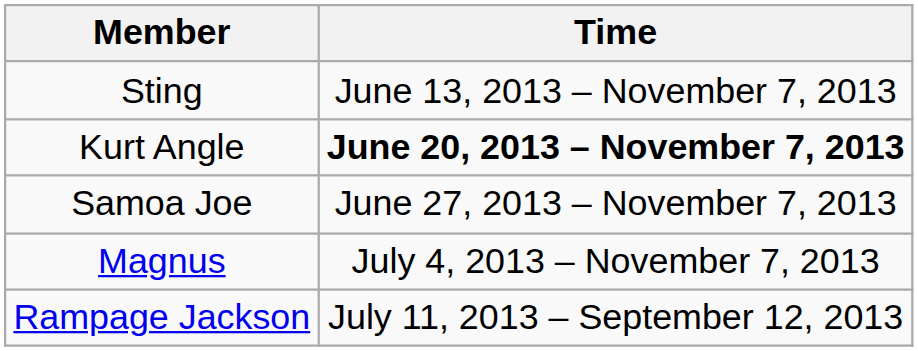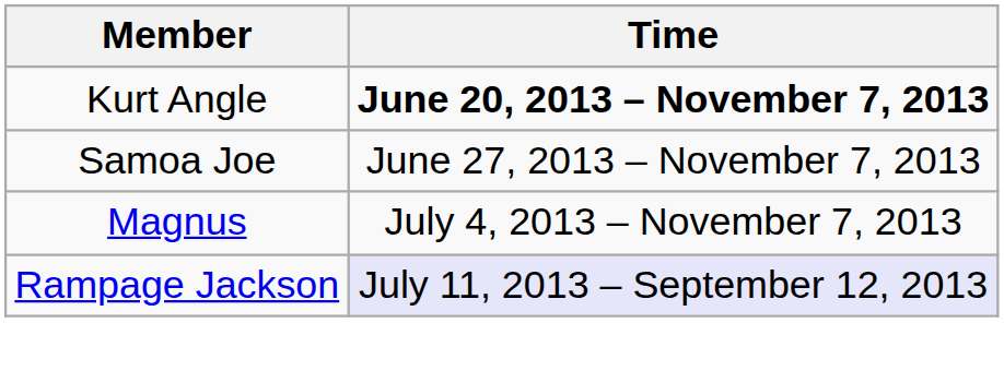 <table class="wikitable sortable" style="text-align:center;">
 <tr>
 <th>Member</th>
 <th>Time</th>
-</tr>
-<tr>
-<td>Sting</td>
-<td>June 13, 2013 – November 7, 2013</td>
 </tr>
 <tr>
 <td>Kurt Angle</td>
 <td><strong>June 20, 2013 – November 7, 2013</strong></td>
 </tr>
 <tr>
 <td>Samoa Joe</td>
 <td>June 27, 2013 – November 7, 2013</td>
 </tr>
 <tr>
 <td><a href='#'>Magnus</a></td>
 <td>July 4, 2013 – November 7, 2013</td>
 </tr>
 <tr>
 <td><a href='#'>Rampage Jackson</a></td>
-<td>July 11, 2013 – September 12, 2013</td>
+<td style="background: lavender;">July 11, 2013 – September 12, 2013</td>
 </tr>
 </table>
